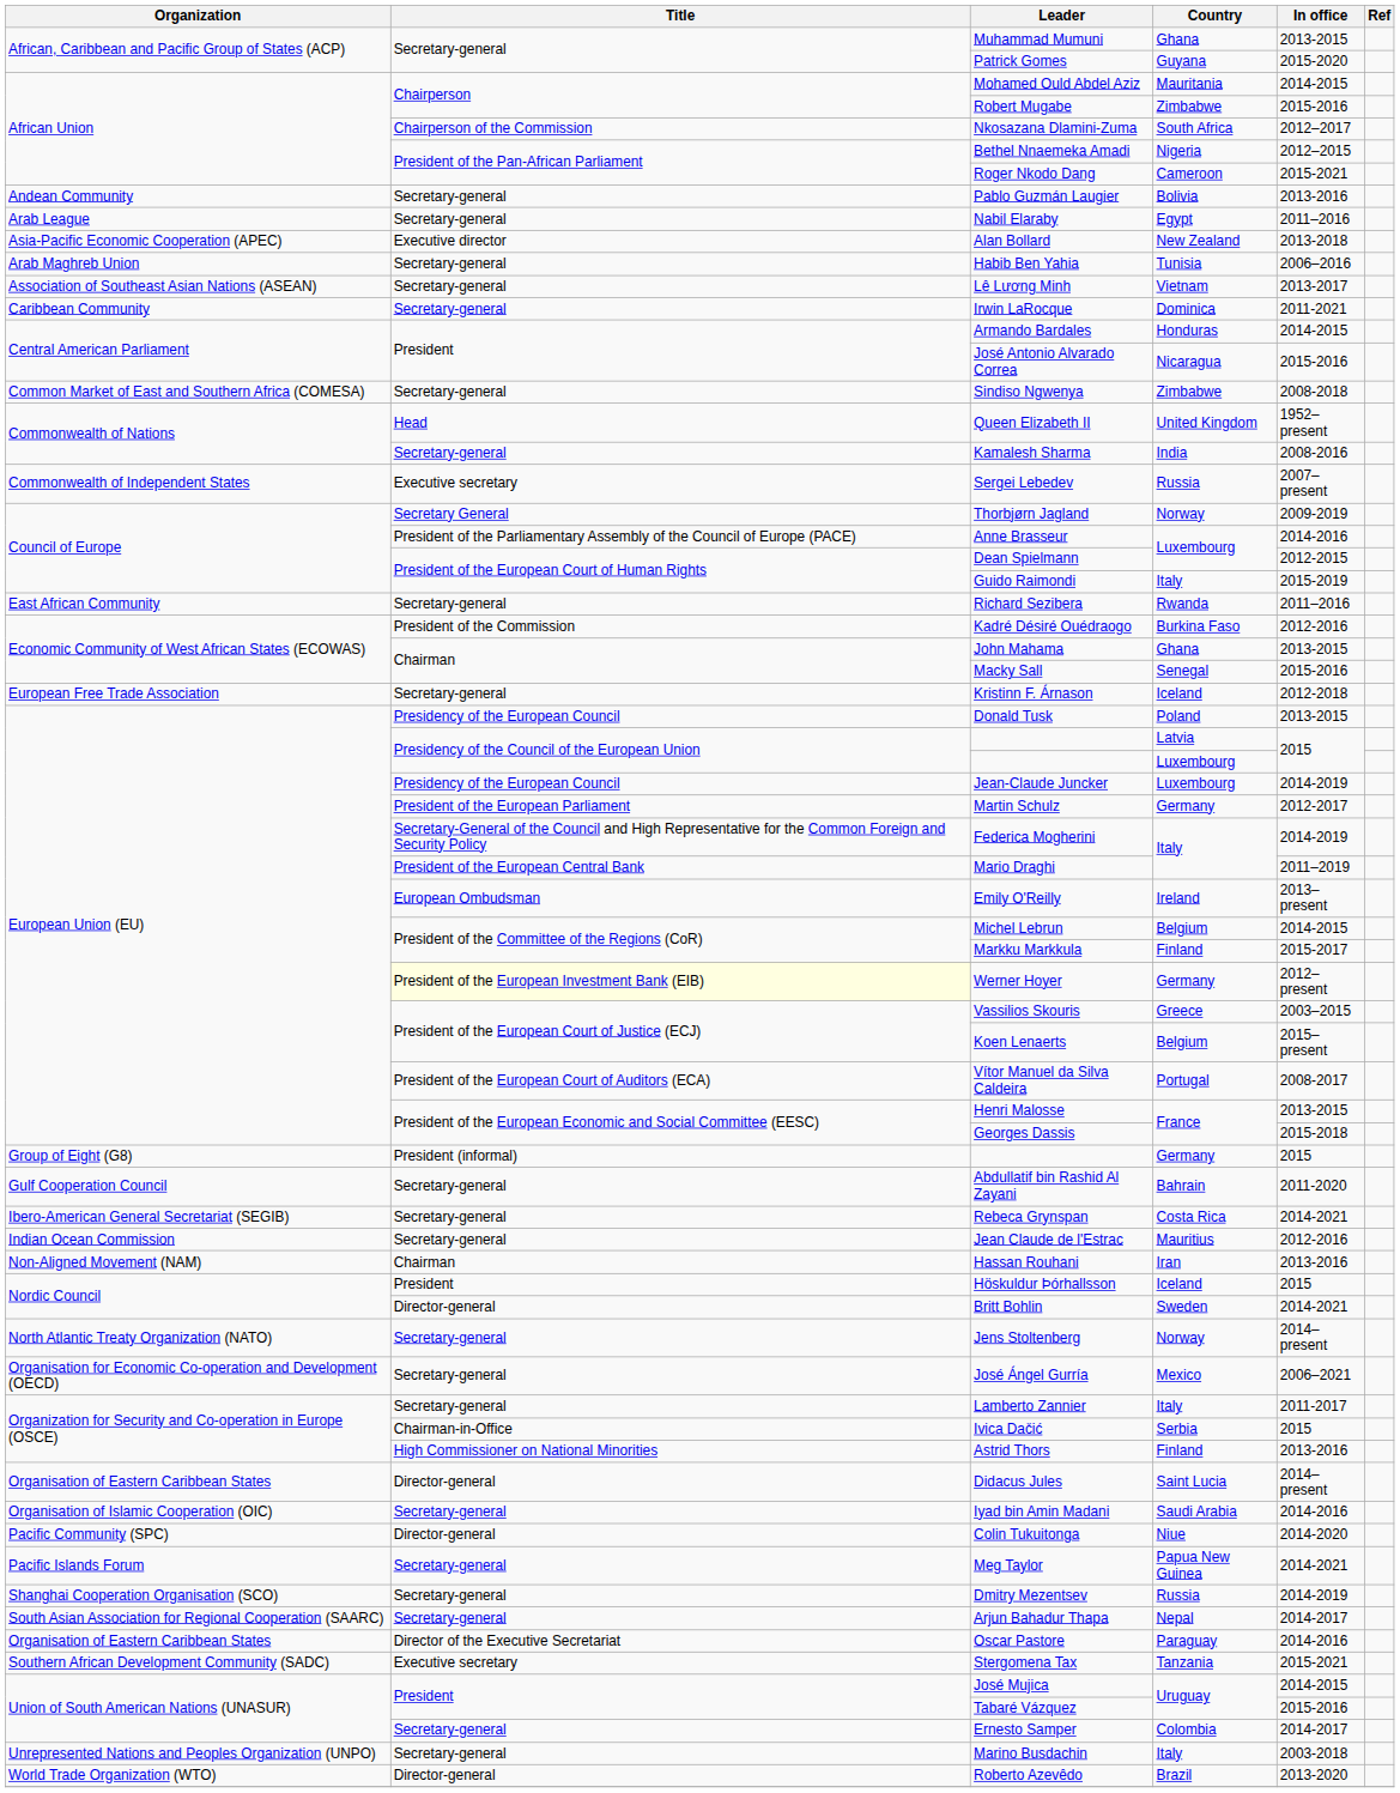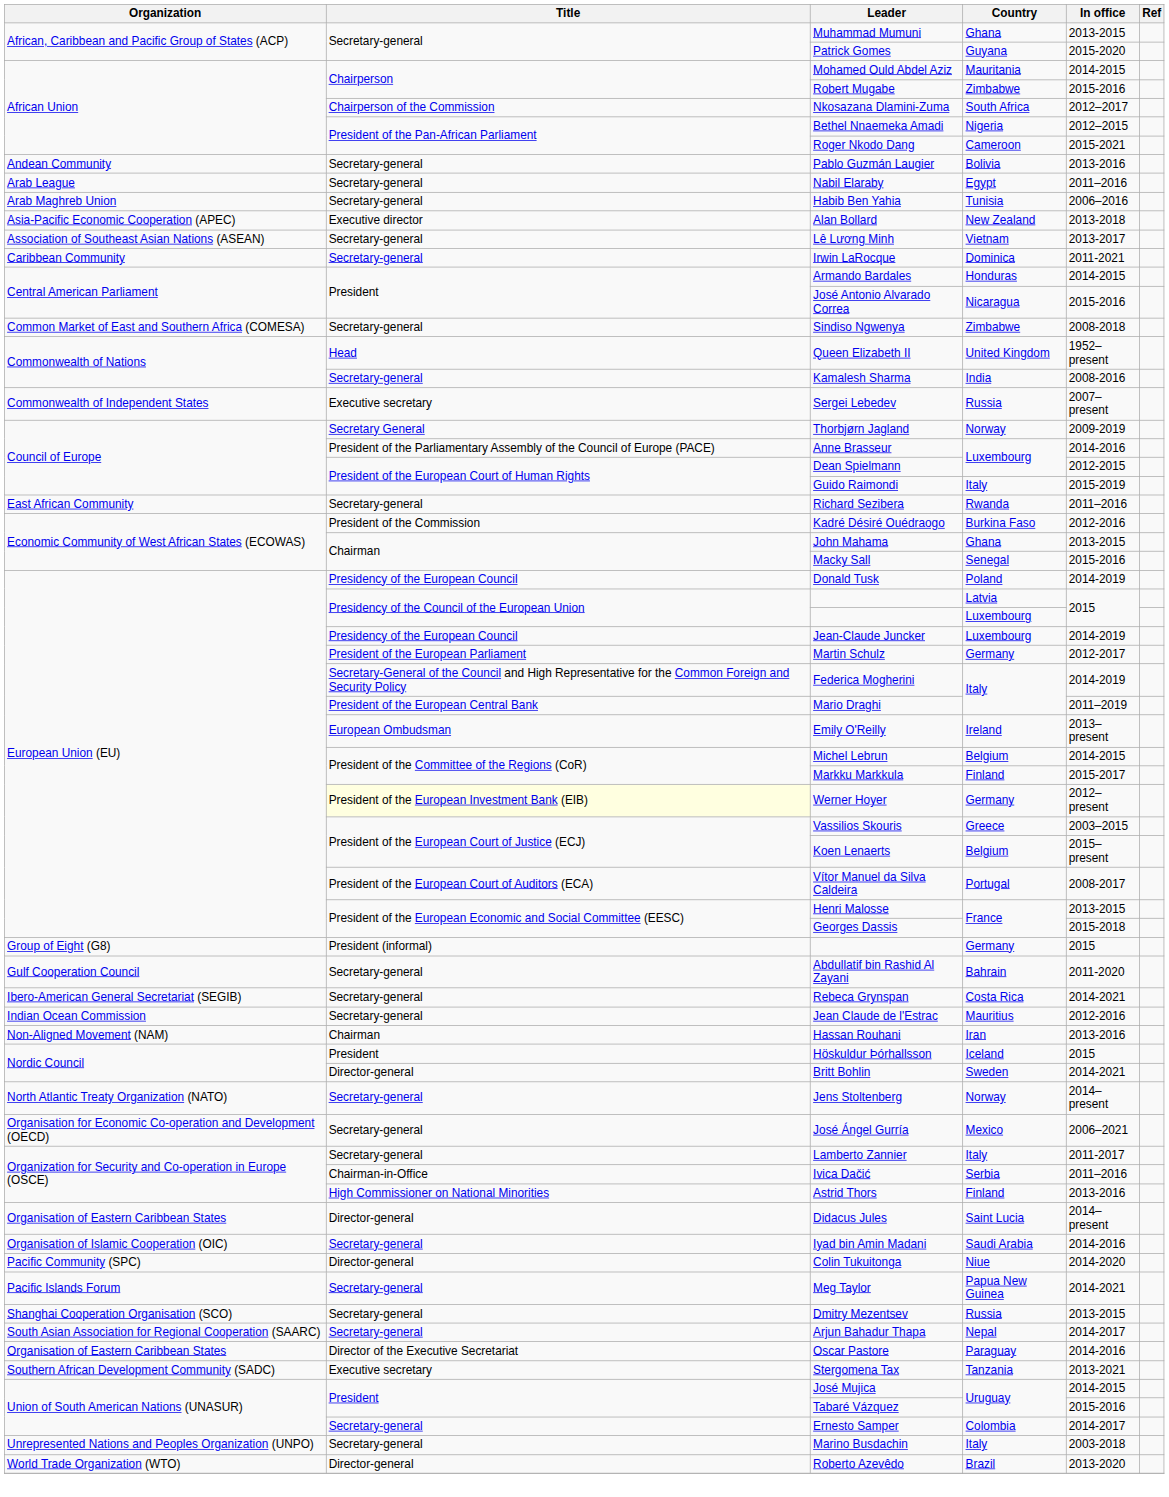 <table class="wikitable unsortable">
 <tr>
 <th>Organization</th>
 <th>Title</th>
 <th>Leader</th>
 <th>Country</th>
 <th>In office</th>
 <th>Ref</th>
 </tr>
 <tr>
 <td rowspan="2"><a href='#'>African, Caribbean and Pacific Group of States</a> (ACP)</td>
 <td rowspan="2">Secretary-general</td>
 <td><a href='#'>Muhammad Mumuni</a></td>
 <td><a href='#'>Ghana</a></td>
 <td>2013-2015</td>
 <td></td>
 </tr>
 <tr>
 <td><a href='#'>Patrick Gomes</a></td>
 <td><a href='#'>Guyana</a></td>
 <td>2015-2020</td>
 <td></td>
 </tr>
 <tr>
 <td rowspan="5"><a href='#'>African Union</a></td>
 <td rowspan="2"><a href='#'>Chairperson</a></td>
 <td><a href='#'>Mohamed Ould Abdel Aziz</a></td>
 <td><a href='#'>Mauritania</a></td>
 <td>2014-2015</td>
 <td></td>
 </tr>
 <tr>
 <td><a href='#'>Robert Mugabe</a></td>
 <td><a href='#'>Zimbabwe</a></td>
 <td>2015-2016</td>
 <td></td>
 </tr>
 <tr>
 <td><a href='#'>Chairperson of the Commission</a></td>
 <td><a href='#'>Nkosazana Dlamini-Zuma</a></td>
 <td><a href='#'>South Africa</a></td>
 <td>2012–2017</td>
 <td></td>
 </tr>
 <tr>
 <td rowspan="2"><a href='#'>President of the Pan-African Parliament</a></td>
 <td><a href='#'>Bethel Nnaemeka Amadi</a></td>
 <td><a href='#'>Nigeria</a></td>
 <td>2012–2015</td>
 <td></td>
 </tr>
 <tr>
 <td><a href='#'>Roger Nkodo Dang</a></td>
 <td><a href='#'>Cameroon</a></td>
 <td>2015-2021</td>
 <td></td>
 </tr>
 <tr>
 <td><a href='#'>Andean Community</a></td>
 <td>Secretary-general</td>
 <td><a href='#'>Pablo Guzmán Laugier</a></td>
 <td><a href='#'>Bolivia</a></td>
 <td>2013-2016</td>
 <td></td>
 </tr>
 <tr>
 <td><a href='#'>Arab League</a></td>
 <td>Secretary-general</td>
 <td><a href='#'>Nabil Elaraby</a></td>
 <td><a href='#'>Egypt</a></td>
 <td>2011–2016</td>
 <td></td>
 </tr>
 <tr>
+<td><a href='#'>Arab Maghreb Union</a></td>
+<td>Secretary-general</td>
+<td><a href='#'>Habib Ben Yahia</a></td>
+<td><a href='#'>Tunisia</a></td>
+<td>2006–2016</td>
+<td></td>
+</tr>
+<tr>
 <td><a href='#'>Asia-Pacific Economic Cooperation</a> (APEC)</td>
 <td>Executive director</td>
 <td><a href='#'>Alan Bollard</a></td>
 <td><a href='#'>New Zealand</a></td>
 <td>2013-2018</td>
-<td></td>
-</tr>
-<tr>
-<td><a href='#'>Arab Maghreb Union</a></td>
-<td>Secretary-general</td>
-<td><a href='#'>Habib Ben Yahia</a></td>
-<td><a href='#'>Tunisia</a></td>
-<td>2006–2016</td>
 <td></td>
 </tr>
 <tr>
 <td><a href='#'>Association of Southeast Asian Nations</a> (ASEAN)</td>
 <td>Secretary-general</td>
 <td><a href='#'>Lê Lương Minh</a></td>
 <td><a href='#'>Vietnam</a></td>
 <td>2013-2017</td>
 <td></td>
 </tr>
 <tr>
 <td><a href='#'>Caribbean Community</a></td>
 <td><a href='#'>Secretary-general</a></td>
 <td><a href='#'>Irwin LaRocque</a></td>
 <td><a href='#'>Dominica</a></td>
 <td>2011-2021</td>
 <td></td>
 </tr>
 <tr>
 <td rowspan="2"><a href='#'>Central American Parliament</a></td>
 <td rowspan="2">President</td>
 <td><a href='#'>Armando Bardales</a></td>
 <td><a href='#'>Honduras</a></td>
 <td>2014-2015</td>
 <td></td>
 </tr>
 <tr>
 <td><a href='#'>José Antonio Alvarado Correa</a></td>
 <td><a href='#'>Nicaragua</a></td>
 <td>2015-2016</td>
 <td></td>
 </tr>
 <tr>
 <td><a href='#'>Common Market of East and Southern Africa</a> (COMESA)</td>
 <td>Secretary-general</td>
 <td><a href='#'>Sindiso Ngwenya</a></td>
 <td><a href='#'>Zimbabwe</a></td>
 <td>2008-2018</td>
 <td></td>
 </tr>
 <tr>
 <td rowspan="2"><a href='#'>Commonwealth of Nations</a></td>
 <td><a href='#'>Head</a></td>
 <td><a href='#'>Queen Elizabeth II</a></td>
 <td><a href='#'>United Kingdom</a></td>
 <td>1952–present</td>
 <td></td>
 </tr>
 <tr>
 <td><a href='#'>Secretary-general</a></td>
 <td><a href='#'>Kamalesh Sharma</a></td>
 <td><a href='#'>India</a></td>
 <td>2008-2016</td>
 <td></td>
 </tr>
 <tr>
 <td><a href='#'>Commonwealth of Independent States</a></td>
 <td>Executive secretary</td>
 <td><a href='#'>Sergei Lebedev</a></td>
 <td><a href='#'>Russia</a></td>
 <td>2007–present</td>
 <td></td>
 </tr>
 <tr>
 <td rowspan="4"><a href='#'>Council of Europe</a></td>
 <td><a href='#'>Secretary General</a></td>
 <td><a href='#'>Thorbjørn Jagland</a></td>
 <td><a href='#'>Norway</a></td>
 <td>2009-2019</td>
 <td></td>
 </tr>
 <tr>
 <td>President of the Parliamentary Assembly of the Council of Europe (PACE)</td>
 <td><a href='#'>Anne Brasseur</a></td>
 <td rowspan="2"><a href='#'>Luxembourg</a></td>
 <td>2014-2016</td>
 <td></td>
 </tr>
 <tr>
 <td rowspan="2"><a href='#'>President of the European Court of Human Rights</a></td>
 <td><a href='#'>Dean Spielmann</a></td>
 <td>2012-2015</td>
 <td></td>
 </tr>
 <tr>
 <td><a href='#'>Guido Raimondi</a></td>
 <td><a href='#'>Italy</a></td>
 <td>2015-2019</td>
 <td></td>
 </tr>
 <tr>
 <td><a href='#'>East African Community</a></td>
 <td>Secretary-general</td>
 <td><a href='#'>Richard Sezibera</a></td>
 <td><a href='#'>Rwanda</a></td>
 <td>2011–2016</td>
 <td></td>
 </tr>
 <tr>
 <td rowspan="3"><a href='#'>Economic Community of West African States</a> (ECOWAS)</td>
 <td>President of the Commission</td>
 <td><a href='#'>Kadré Désiré Ouédraogo</a></td>
 <td><a href='#'>Burkina Faso</a></td>
 <td>2012-2016</td>
 <td></td>
 </tr>
 <tr>
 <td rowspan="2">Chairman</td>
 <td><a href='#'>John Mahama</a></td>
 <td><a href='#'>Ghana</a></td>
 <td>2013-2015</td>
 <td></td>
 </tr>
 <tr>
 <td><a href='#'>Macky Sall</a></td>
 <td><a href='#'>Senegal</a></td>
 <td>2015-2016</td>
 <td></td>
 </tr>
 <tr>
-<td><a href='#'>European Free Trade Association</a></td>
-<td>Secretary-general</td>
-<td><a href='#'>Kristinn F. Árnason</a></td>
-<td><a href='#'>Iceland</a></td>
-<td>2012-2018</td>
-<td></td>
-</tr>
-<tr>
 <td rowspan="16"><a href='#'>European Union</a> (EU)</td>
 <td><a href='#'>Presidency of the European Council</a></td>
 <td><a href='#'>Donald Tusk</a></td>
 <td><a href='#'>Poland</a></td>
-<td>2013-2015</td>
+<td>2014-2019</td>
 <td></td>
 </tr>
 <tr>
 <td rowspan="2"><a href='#'>Presidency of the Council of the European Union</a></td>
 <td></td>
 <td><a href='#'>Latvia</a></td>
 <td rowspan="2">2015</td>
 <td></td>
 </tr>
 <tr>
 <td></td>
 <td><a href='#'>Luxembourg</a></td>
 <td></td>
 </tr>
 <tr>
 <td><a href='#'>Presidency of the European Council</a></td>
 <td><a href='#'>Jean-Claude Juncker</a></td>
 <td><a href='#'>Luxembourg</a></td>
 <td>2014-2019</td>
 <td></td>
 </tr>
 <tr>
 <td><a href='#'>President of the European Parliament</a></td>
 <td><a href='#'>Martin Schulz</a></td>
 <td><a href='#'>Germany</a></td>
 <td>2012-2017</td>
 <td></td>
 </tr>
 <tr>
 <td><a href='#'>Secretary-General of the Council</a> and High Representative for the <a href='#'>Common Foreign and Security Policy</a></td>
 <td><a href='#'>Federica Mogherini</a></td>
 <td rowspan="2"><a href='#'>Italy</a></td>
 <td>2014-2019</td>
 <td></td>
 </tr>
 <tr>
 <td><a href='#'>President of the European Central Bank</a></td>
 <td><a href='#'>Mario Draghi</a></td>
 <td>2011–2019</td>
 <td></td>
 </tr>
 <tr>
 <td><a href='#'>European Ombudsman</a></td>
 <td><a href='#'>Emily O'Reilly</a></td>
 <td><a href='#'>Ireland</a></td>
 <td>2013–present</td>
 <td></td>
 </tr>
 <tr>
 <td rowspan="2">President of the <a href='#'>Committee of the Regions</a> (CoR)</td>
 <td><a href='#'>Michel Lebrun</a></td>
 <td><a href='#'>Belgium</a></td>
 <td>2014-2015</td>
 <td></td>
 </tr>
 <tr>
 <td><a href='#'>Markku Markkula</a></td>
 <td><a href='#'>Finland</a></td>
 <td>2015-2017</td>
 <td></td>
 </tr>
 <tr>
 <td style="background: lightyellow;">President of the <a href='#'>European Investment Bank</a> (EIB)</td>
 <td><a href='#'>Werner Hoyer</a></td>
 <td><a href='#'>Germany</a></td>
 <td>2012–present</td>
 <td></td>
 </tr>
 <tr>
 <td rowspan="2">President of the <a href='#'>European Court of Justice</a> (ECJ)</td>
 <td><a href='#'>Vassilios Skouris</a></td>
 <td><a href='#'>Greece</a></td>
 <td>2003–2015</td>
 <td></td>
 </tr>
 <tr>
 <td><a href='#'>Koen Lenaerts</a></td>
 <td><a href='#'>Belgium</a></td>
 <td>2015–present</td>
 <td></td>
 </tr>
 <tr>
 <td>President of the <a href='#'>European Court of Auditors</a> (ECA)</td>
 <td><a href='#'>Vítor Manuel da Silva Caldeira</a></td>
 <td><a href='#'>Portugal</a></td>
 <td>2008-2017</td>
 <td></td>
 </tr>
 <tr>
 <td rowspan="2">President of the <a href='#'>European Economic and Social Committee</a> (EESC)</td>
 <td><a href='#'>Henri Malosse</a></td>
 <td rowspan="2"><a href='#'>France</a></td>
 <td>2013-2015</td>
 <td></td>
 </tr>
 <tr>
 <td><a href='#'>Georges Dassis</a></td>
 <td>2015-2018</td>
 <td></td>
 </tr>
 <tr>
 <td><a href='#'>Group of Eight</a> (G8)</td>
 <td>President (informal)</td>
 <td></td>
 <td><a href='#'>Germany</a></td>
 <td>2015</td>
 <td></td>
 </tr>
 <tr>
 <td><a href='#'>Gulf Cooperation Council</a></td>
 <td>Secretary-general</td>
 <td><a href='#'>Abdullatif bin Rashid Al Zayani</a></td>
 <td><a href='#'>Bahrain</a></td>
 <td>2011-2020</td>
 <td></td>
 </tr>
 <tr>
 <td><a href='#'>Ibero-American General Secretariat</a> (SEGIB)</td>
 <td>Secretary-general</td>
 <td><a href='#'>Rebeca Grynspan</a></td>
 <td><a href='#'>Costa Rica</a></td>
 <td>2014-2021</td>
 <td></td>
 </tr>
 <tr>
 <td><a href='#'>Indian Ocean Commission</a></td>
 <td>Secretary-general</td>
 <td><a href='#'>Jean Claude de l'Estrac</a></td>
 <td><a href='#'>Mauritius</a></td>
 <td>2012-2016</td>
 <td></td>
 </tr>
 <tr>
 <td><a href='#'>Non-Aligned Movement</a> (NAM)</td>
 <td>Chairman</td>
 <td><a href='#'>Hassan Rouhani</a></td>
 <td><a href='#'>Iran</a></td>
 <td>2013-2016</td>
 <td></td>
 </tr>
 <tr>
 <td rowspan="2"><a href='#'>Nordic Council</a></td>
 <td>President</td>
 <td><a href='#'>Höskuldur Þórhallsson</a></td>
 <td><a href='#'>Iceland</a></td>
 <td>2015</td>
 <td></td>
 </tr>
 <tr>
 <td>Director-general</td>
 <td><a href='#'>Britt Bohlin</a></td>
 <td><a href='#'>Sweden</a></td>
 <td>2014-2021</td>
 <td></td>
 </tr>
 <tr>
 <td><a href='#'>North Atlantic Treaty Organization</a> (NATO)</td>
 <td><a href='#'>Secretary-general</a></td>
 <td><a href='#'>Jens Stoltenberg</a></td>
 <td><a href='#'>Norway</a></td>
 <td>2014–present</td>
 <td></td>
 </tr>
 <tr>
 <td><a href='#'>Organisation for Economic Co-operation and Development</a> (OECD)</td>
 <td>Secretary-general</td>
 <td><a href='#'>José Ángel Gurría</a></td>
 <td><a href='#'>Mexico</a></td>
 <td>2006–2021</td>
 <td></td>
 </tr>
 <tr>
 <td rowspan="3"><a href='#'>Organization for Security and Co-operation in Europe</a> (OSCE)</td>
 <td>Secretary-general</td>
 <td><a href='#'>Lamberto Zannier</a></td>
 <td><a href='#'>Italy</a></td>
 <td>2011-2017</td>
 <td></td>
 </tr>
 <tr>
 <td>Chairman-in-Office</td>
 <td><a href='#'>Ivica Dačić</a></td>
 <td><a href='#'>Serbia</a></td>
-<td>2015</td>
+<td>2011–2016</td>
 <td></td>
 </tr>
 <tr>
 <td><a href='#'>High Commissioner on National Minorities</a></td>
 <td><a href='#'>Astrid Thors</a></td>
 <td><a href='#'>Finland</a></td>
 <td>2013-2016</td>
 <td></td>
 </tr>
 <tr>
 <td><a href='#'>Organisation of Eastern Caribbean States</a></td>
 <td>Director-general</td>
 <td><a href='#'>Didacus Jules</a></td>
 <td><a href='#'>Saint Lucia</a></td>
 <td>2014–present</td>
 <td></td>
 </tr>
 <tr>
 <td><a href='#'>Organisation of Islamic Cooperation</a> (OIC)</td>
 <td><a href='#'>Secretary-general</a></td>
 <td><a href='#'>Iyad bin Amin Madani</a></td>
 <td><a href='#'>Saudi Arabia</a></td>
 <td>2014-2016</td>
 <td></td>
 </tr>
 <tr>
 <td><a href='#'>Pacific Community</a> (SPC)</td>
 <td>Director-general</td>
 <td><a href='#'>Colin Tukuitonga</a></td>
 <td><a href='#'>Niue</a></td>
 <td>2014-2020</td>
 <td></td>
 </tr>
 <tr>
 <td><a href='#'>Pacific Islands Forum</a></td>
 <td><a href='#'>Secretary-general</a></td>
 <td><a href='#'>Meg Taylor</a></td>
 <td><a href='#'>Papua New Guinea</a></td>
 <td>2014-2021</td>
 <td></td>
 </tr>
 <tr>
 <td><a href='#'>Shanghai Cooperation Organisation</a> (SCO)</td>
 <td>Secretary-general</td>
 <td><a href='#'>Dmitry Mezentsev</a></td>
 <td><a href='#'>Russia</a></td>
-<td>2014-2019</td>
+<td>2013-2015</td>
 <td></td>
 </tr>
 <tr>
 <td><a href='#'>South Asian Association for Regional Cooperation</a> (SAARC)</td>
 <td><a href='#'>Secretary-general</a></td>
 <td><a href='#'>Arjun Bahadur Thapa</a></td>
 <td><a href='#'>Nepal</a></td>
 <td>2014-2017</td>
 <td></td>
 </tr>
 <tr>
 <td><a href='#'>Organisation of Eastern Caribbean States</a></td>
 <td>Director of the Executive Secretariat</td>
 <td><a href='#'>Oscar Pastore</a></td>
 <td><a href='#'>Paraguay</a></td>
 <td>2014-2016</td>
 <td></td>
 </tr>
 <tr>
 <td><a href='#'>Southern African Development Community</a> (SADC)</td>
 <td>Executive secretary</td>
 <td><a href='#'>Stergomena Tax</a></td>
 <td><a href='#'>Tanzania</a></td>
-<td>2015-2021</td>
+<td>2013-2021</td>
 <td></td>
 </tr>
 <tr>
 <td rowspan="3"><a href='#'>Union of South American Nations</a> (UNASUR)</td>
 <td rowspan="2"><a href='#'>President</a></td>
 <td><a href='#'>José Mujica</a></td>
 <td rowspan="2"><a href='#'>Uruguay</a></td>
 <td>2014-2015</td>
 <td></td>
 </tr>
 <tr>
 <td><a href='#'>Tabaré Vázquez</a></td>
 <td>2015-2016</td>
 <td></td>
 </tr>
 <tr>
 <td><a href='#'>Secretary-general</a></td>
 <td><a href='#'>Ernesto Samper</a></td>
 <td><a href='#'>Colombia</a></td>
 <td>2014-2017</td>
 <td></td>
 </tr>
 <tr>
 <td><a href='#'>Unrepresented Nations and Peoples Organization</a> (UNPO)</td>
 <td>Secretary-general</td>
 <td><a href='#'>Marino Busdachin</a></td>
 <td><a href='#'>Italy</a></td>
 <td>2003-2018</td>
 <td></td>
 </tr>
 <tr>
 <td><a href='#'>World Trade Organization</a> (WTO)</td>
 <td>Director-general</td>
 <td><a href='#'>Roberto Azevêdo</a></td>
 <td><a href='#'>Brazil</a></td>
 <td>2013-2020</td>
 <td></td>
 </tr>
 <tr>
 </tr>
 </table>
